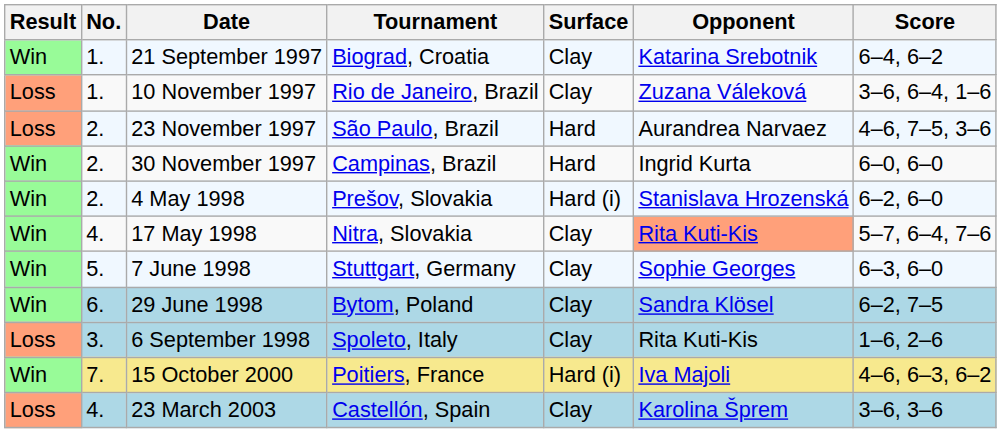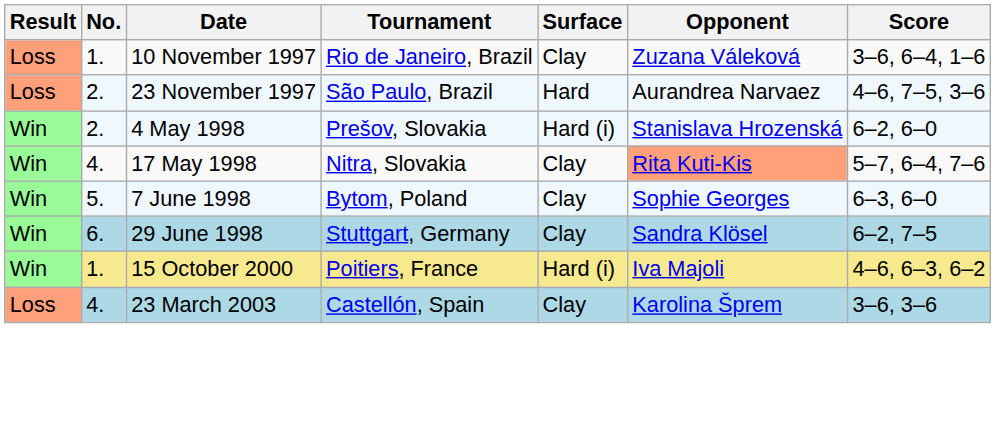 <table class="sortable wikitable" style="font-size:97%;">
 <tr>
 <th>Result</th>
 <th class="unsortable">No.</th>
 <th>Date</th>
 <th>Tournament</th>
 <th>Surface</th>
 <th>Opponent</th>
 <th class="unsortable">Score</th>
-</tr>
-<tr style="background:#f0f8ff;">
-<td style="background:#98fb98;">Win</td>
-<td>1.</td>
-<td>21 September 1997</td>
-<td><a href='#'>Biograd</a>, Croatia</td>
-<td>Clay</td>
-<td> <a href='#'>Katarina Srebotnik</a></td>
-<td>6–4, 6–2</td>
 </tr>
 <tr>
 <td style="background:#ffa07a;">Loss</td>
 <td>1.</td>
 <td>10 November 1997</td>
 <td><a href='#'>Rio de Janeiro</a>, Brazil</td>
 <td>Clay</td>
 <td> <a href='#'>Zuzana Váleková</a></td>
 <td>3–6, 6–4, 1–6</td>
 </tr>
 <tr style="background:#f0f8ff;">
 <td style="background:#ffa07a;">Loss</td>
 <td>2.</td>
 <td>23 November 1997</td>
 <td><a href='#'>São Paulo</a>, Brazil</td>
 <td>Hard</td>
 <td> Aurandrea Narvaez</td>
 <td>4–6, 7–5, 3–6</td>
-</tr>
-<tr>
-<td style="background:#98fb98;">Win</td>
-<td>2.</td>
-<td>30 November 1997</td>
-<td><a href='#'>Campinas</a>, Brazil</td>
-<td>Hard</td>
-<td> Ingrid Kurta</td>
-<td>6–0, 6–0</td>
 </tr>
 <tr style="background:#f0f8ff;">
 <td style="background:#98fb98;">Win</td>
 <td>2.</td>
 <td>4 May 1998</td>
 <td><a href='#'>Prešov</a>, Slovakia</td>
 <td>Hard (i)</td>
 <td> <a href='#'>Stanislava Hrozenská</a></td>
 <td>6–2, 6–0</td>
 </tr>
 <tr>
 <td style="background:#98fb98;">Win</td>
 <td>4.</td>
 <td>17 May 1998</td>
 <td><a href='#'>Nitra</a>, Slovakia</td>
 <td>Clay</td>
 <td style="background: lightsalmon;"> <a href='#'>Rita Kuti-Kis</a></td>
 <td>5–7, 6–4, 7–6</td>
 </tr>
 <tr style="background:#f0f8ff;">
 <td style="background:#98fb98;">Win</td>
 <td>5.</td>
 <td>7 June 1998</td>
-<td><a href='#'>Stuttgart</a>, Germany</td>
+<td><a href='#'>Bytom</a>, Poland</td>
 <td>Clay</td>
 <td> <a href='#'>Sophie Georges</a></td>
 <td>6–3, 6–0</td>
 </tr>
 <tr style="background:lightblue;">
 <td style="background:#98fb98;">Win</td>
 <td>6.</td>
 <td>29 June 1998</td>
-<td><a href='#'>Bytom</a>, Poland</td>
+<td><a href='#'>Stuttgart</a>, Germany</td>
 <td>Clay</td>
 <td> <a href='#'>Sandra Klösel</a></td>
 <td>6–2, 7–5</td>
 </tr>
-<tr style="background:lightblue;">
-<td style="background:#ffa07a;">Loss</td>
-<td>3.</td>
-<td>6 September 1998</td>
-<td><a href='#'>Spoleto</a>, Italy</td>
-<td>Clay</td>
-<td> Rita Kuti-Kis</td>
-<td>1–6, 2–6</td>
-</tr>
 <tr style="background:#f7e98e;">
 <td style="background:#98fb98;">Win</td>
-<td>7.</td>
+<td>1.</td>
 <td>15 October 2000</td>
 <td><a href='#'>Poitiers</a>, France</td>
 <td>Hard (i)</td>
 <td> <a href='#'>Iva Majoli</a></td>
 <td>4–6, 6–3, 6–2</td>
 </tr>
 <tr style="background:lightblue;">
 <td style="background:#ffa07a;">Loss</td>
 <td>4.</td>
 <td>23 March 2003</td>
 <td><a href='#'>Castellón</a>, Spain</td>
 <td>Clay</td>
 <td> <a href='#'>Karolina Šprem</a></td>
 <td>3–6, 3–6</td>
 </tr>
 </table>
